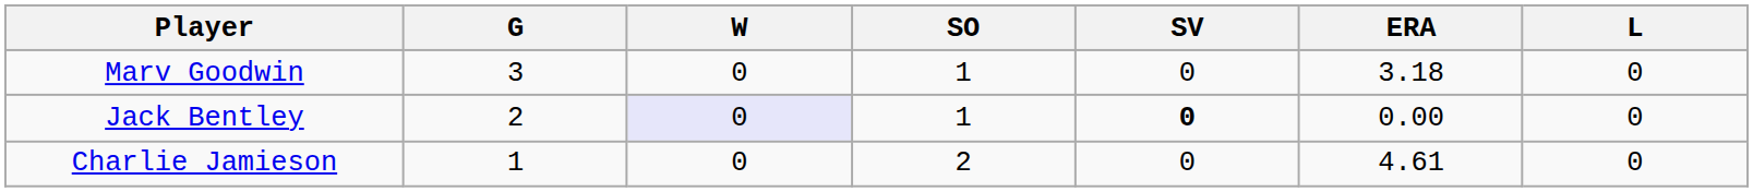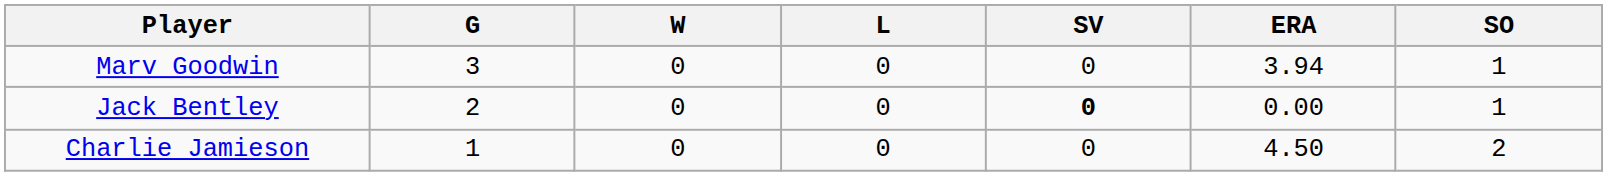 <table class="wikitable sortable">
 <tr>
 <th bgcolor="#DDDDFF" width="16%">Player</th>
 <th bgcolor="#DDDDFF" width="9%">G</th>
 <th bgcolor="#DDDDFF" width="9%">W</th>
-<th bgcolor="#DDDDFF" width="9%">SO</th>
+<th bgcolor="#DDDDFF" width="9%">L</th>
 <th bgcolor="#DDDDFF" width="9%">SV</th>
 <th bgcolor="#DDDDFF" width="9%">ERA</th>
-<th bgcolor="#DDDDFF" width="9%">L</th>
+<th bgcolor="#DDDDFF" width="9%">SO</th>
 </tr>
 <tr align="center">
 <td><a href='#'>Marv Goodwin</a></td>
 <td>3</td>
 <td>0</td>
+<td>0</td>
+<td>0</td>
+<td>3.94</td>
 <td>1</td>
-<td>0</td>
-<td>3.18</td>
-<td>0</td>
 </tr>
 <tr align=center>
 <td><a href='#'>Jack Bentley</a></td>
 <td>2</td>
-<td style="background: lavender;">0</td>
-<td>1</td>
+<td>0</td>
+<td>0</td>
 <td><strong>0</strong></td>
 <td>0.00</td>
-<td>0</td>
+<td>1</td>
 </tr>
 <tr align=center>
 <td><a href='#'>Charlie Jamieson</a></td>
 <td>1</td>
 <td>0</td>
+<td>0</td>
+<td>0</td>
+<td>4.50</td>
 <td>2</td>
-<td>0</td>
-<td>4.61</td>
-<td>0</td>
 </tr>
 </table>
